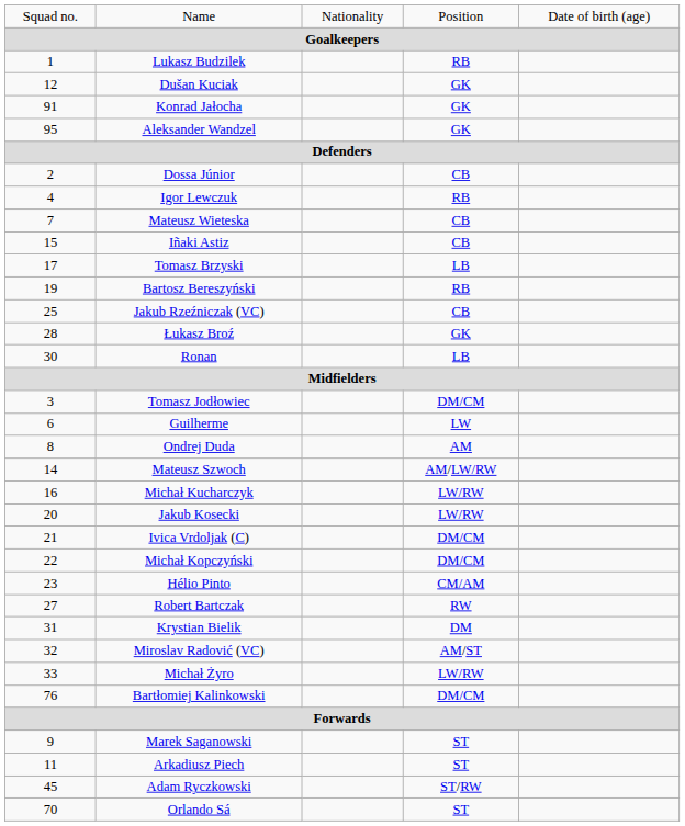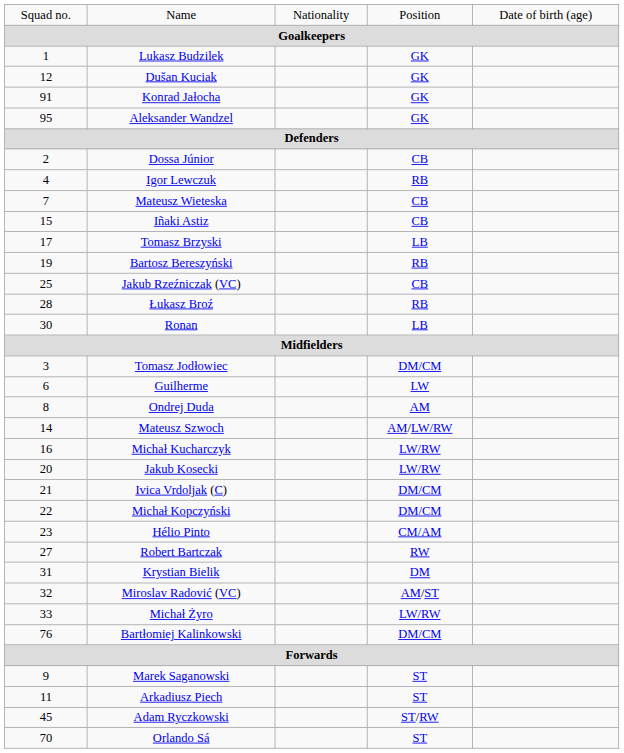 <table class="wikitable" style="text-align:center; font-size:90%; width:80%">
 <tr>
 <td>Squad no.</td>
 <td>Name</td>
 <td>Nationality</td>
 <td>Position</td>
 <td>Date of birth (age)</td>
 </tr>
 <tr>
 <th colspan="5" style="background:#dcdcdc; text-align:center">Goalkeepers</th>
 </tr>
 <tr>
 <td>1</td>
 <td><a href='#'>Lukasz Budzilek</a></td>
 <td></td>
-<td><a href='#'>RB</a></td>
+<td><a href='#'>GK</a></td>
 <td></td>
 </tr>
 <tr>
 <td>12</td>
 <td><a href='#'>Dušan Kuciak</a></td>
 <td></td>
 <td><a href='#'>GK</a></td>
 <td></td>
 </tr>
 <tr>
 <td>91</td>
 <td><a href='#'>Konrad Jałocha</a></td>
 <td></td>
 <td><a href='#'>GK</a></td>
 <td></td>
 </tr>
 <tr>
 <td>95</td>
 <td><a href='#'>Aleksander Wandzel</a></td>
 <td></td>
 <td><a href='#'>GK</a></td>
 <td></td>
 </tr>
 <tr>
 <th colspan="5" style="background:#dcdcdc; text-align:center">Defenders</th>
 </tr>
 <tr>
 <td>2</td>
 <td><a href='#'>Dossa Júnior</a></td>
 <td></td>
 <td><a href='#'>CB</a></td>
 <td></td>
 </tr>
 <tr>
 <td>4</td>
 <td><a href='#'>Igor Lewczuk</a></td>
 <td></td>
 <td><a href='#'>RB</a></td>
 <td></td>
 </tr>
 <tr>
 <td>7</td>
 <td><a href='#'>Mateusz Wieteska</a></td>
 <td></td>
 <td><a href='#'>CB</a></td>
 <td></td>
 </tr>
 <tr>
 <td>15</td>
 <td><a href='#'>Iñaki Astiz</a></td>
 <td></td>
 <td><a href='#'>CB</a></td>
 <td></td>
 </tr>
 <tr>
 <td>17</td>
 <td><a href='#'>Tomasz Brzyski</a></td>
 <td></td>
 <td><a href='#'>LB</a></td>
 <td></td>
 </tr>
 <tr>
 <td>19</td>
 <td><a href='#'>Bartosz Bereszyński</a></td>
 <td></td>
 <td><a href='#'>RB</a></td>
 <td></td>
 </tr>
 <tr>
 <td>25</td>
 <td><a href='#'>Jakub Rzeźniczak</a> (<a href='#'>VC</a>)</td>
 <td></td>
 <td><a href='#'>CB</a></td>
 <td></td>
 </tr>
 <tr>
 <td>28</td>
 <td><a href='#'>Łukasz Broź</a></td>
 <td></td>
-<td><a href='#'>GK</a></td>
+<td><a href='#'>RB</a></td>
 <td></td>
 </tr>
 <tr>
 <td>30</td>
 <td><a href='#'>Ronan</a></td>
 <td></td>
 <td><a href='#'>LB</a></td>
 <td></td>
 </tr>
 <tr>
 <th colspan="5" style="background:#dcdcdc; text-align:center">Midfielders</th>
 </tr>
 <tr>
 <td>3</td>
 <td><a href='#'>Tomasz Jodłowiec</a></td>
 <td></td>
 <td><a href='#'>DM/CM</a></td>
 <td></td>
 </tr>
 <tr>
 <td>6</td>
 <td><a href='#'>Guilherme</a></td>
 <td></td>
 <td><a href='#'>LW</a></td>
 <td></td>
 </tr>
 <tr>
 <td>8</td>
 <td><a href='#'>Ondrej Duda</a></td>
 <td></td>
 <td><a href='#'>AM</a></td>
 <td></td>
 </tr>
 <tr>
 <td>14</td>
 <td><a href='#'>Mateusz Szwoch</a></td>
 <td></td>
 <td><a href='#'>AM</a>/<a href='#'>LW/RW</a></td>
 <td></td>
 </tr>
 <tr>
 <td>16</td>
 <td><a href='#'>Michał Kucharczyk</a></td>
 <td></td>
 <td><a href='#'>LW/RW</a></td>
 <td></td>
 </tr>
 <tr>
 <td>20</td>
 <td><a href='#'>Jakub Kosecki</a></td>
 <td></td>
 <td><a href='#'>LW/RW</a></td>
 <td></td>
 </tr>
 <tr>
 <td>21</td>
 <td><a href='#'>Ivica Vrdoljak</a> (<a href='#'>C</a>)</td>
 <td></td>
 <td><a href='#'>DM/CM</a></td>
 <td></td>
 </tr>
 <tr>
 <td>22</td>
 <td><a href='#'>Michał Kopczyński</a></td>
 <td></td>
 <td><a href='#'>DM/CM</a></td>
 <td></td>
 </tr>
 <tr>
 <td>23</td>
 <td><a href='#'>Hélio Pinto</a></td>
 <td></td>
 <td><a href='#'>CM/AM</a></td>
 <td></td>
 </tr>
 <tr>
 <td>27</td>
 <td><a href='#'>Robert Bartczak</a></td>
 <td></td>
 <td><a href='#'>RW</a></td>
 <td></td>
 </tr>
 <tr>
 <td>31</td>
 <td><a href='#'>Krystian Bielik</a></td>
 <td></td>
 <td><a href='#'>DM</a></td>
 <td></td>
 </tr>
 <tr>
 <td>32</td>
 <td><a href='#'>Miroslav Radović</a> (<a href='#'>VC</a>)</td>
 <td></td>
 <td><a href='#'>AM</a>/<a href='#'>ST</a></td>
 <td></td>
 </tr>
 <tr>
 <td>33</td>
 <td><a href='#'>Michał Żyro</a></td>
 <td></td>
 <td><a href='#'>LW/RW</a></td>
 <td></td>
 </tr>
 <tr>
 <td>76</td>
 <td><a href='#'>Bartłomiej Kalinkowski</a></td>
 <td></td>
 <td><a href='#'>DM/CM</a></td>
 <td></td>
 </tr>
 <tr>
 <th colspan="5" style="background:#dcdcdc; text-align:center">Forwards</th>
 </tr>
 <tr>
 <td>9</td>
 <td><a href='#'>Marek Saganowski</a></td>
 <td></td>
 <td><a href='#'>ST</a></td>
 <td></td>
 </tr>
 <tr>
 <td>11</td>
 <td><a href='#'>Arkadiusz Piech</a></td>
 <td></td>
 <td><a href='#'>ST</a></td>
 <td></td>
 </tr>
 <tr>
 <td>45</td>
 <td><a href='#'>Adam Ryczkowski</a></td>
 <td></td>
 <td><a href='#'>ST</a>/<a href='#'>RW</a></td>
 <td></td>
 </tr>
 <tr>
 <td>70</td>
 <td><a href='#'>Orlando Sá</a></td>
 <td></td>
 <td><a href='#'>ST</a></td>
 <td></td>
 </tr>
 </table>
